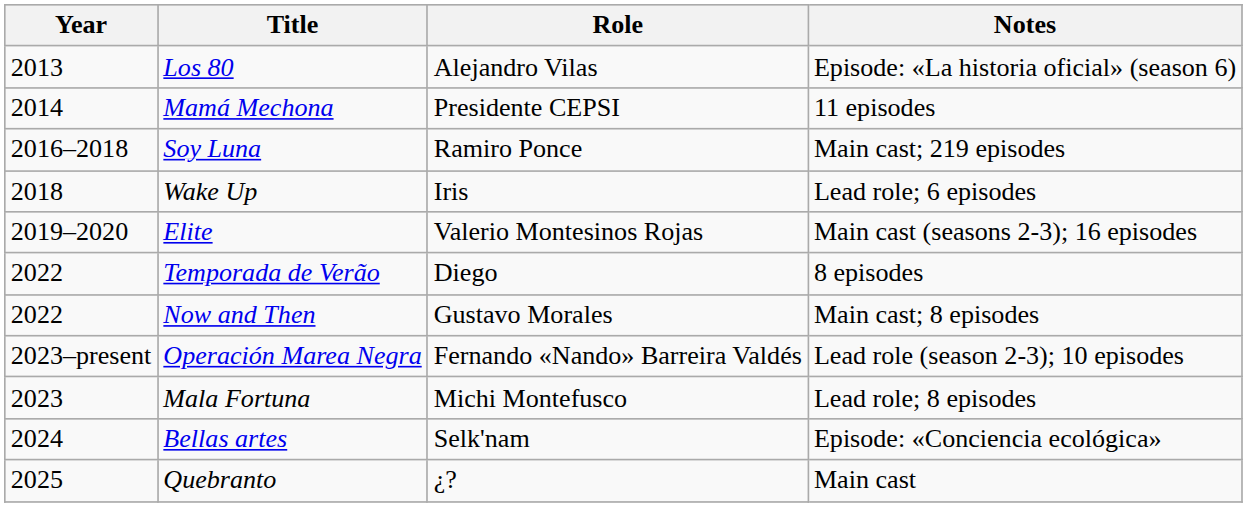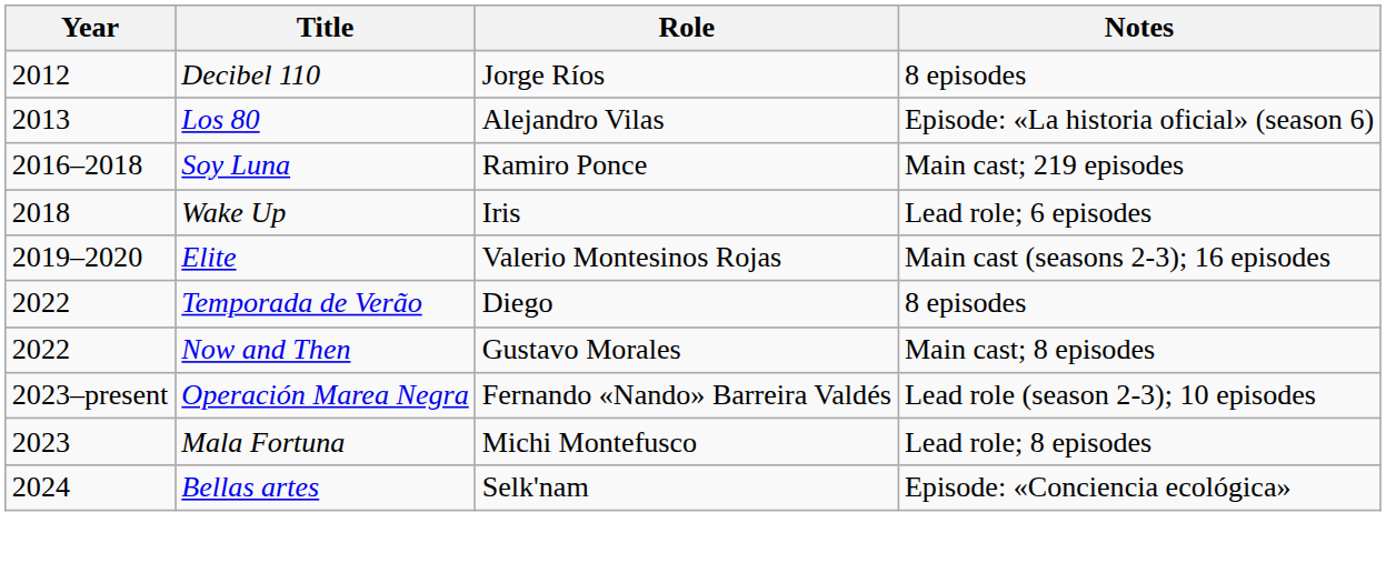 <table class="wikitable">
 <tr>
 <th>Year</th>
 <th>Title</th>
 <th>Role</th>
 <th>Notes</th>
 </tr>
 <tr>
+<td>2012</td>
+<td><em>Decibel 110</em></td>
+<td>Jorge Ríos</td>
+<td>8 episodes</td>
+</tr>
+<tr>
 <td>2013</td>
 <td><em><a href='#'>Los 80</a></em></td>
 <td>Alejandro Vilas</td>
 <td>Episode: «La historia oficial» (season 6)</td>
-</tr>
-<tr>
-<td>2014</td>
-<td><em><a href='#'>Mamá Mechona</a></em></td>
-<td>Presidente CEPSI</td>
-<td>11 episodes</td>
 </tr>
 <tr>
 <td>2016–2018</td>
 <td><em><a href='#'>Soy Luna</a></em></td>
 <td>Ramiro Ponce</td>
 <td>Main cast; 219 episodes</td>
 </tr>
 <tr>
 <td>2018</td>
 <td><em>Wake Up</em></td>
 <td>Iris</td>
 <td>Lead role; 6 episodes</td>
 </tr>
 <tr>
 <td>2019–2020</td>
 <td><em><a href='#'>Elite</a></em></td>
 <td>Valerio Montesinos Rojas</td>
 <td>Main cast (seasons 2-3); 16 episodes</td>
 </tr>
 <tr>
 <td>2022</td>
 <td><em><a href='#'>Temporada de Verão</a></em></td>
 <td>Diego</td>
 <td>8 episodes</td>
 </tr>
 <tr>
 <td>2022</td>
 <td><em><a href='#'>Now and Then</a></em></td>
 <td>Gustavo Morales</td>
 <td>Main cast; 8 episodes</td>
 </tr>
 <tr>
 <td>2023–present</td>
 <td><em><a href='#'>Operación Marea Negra</a></em></td>
 <td>Fernando «Nando» Barreira Valdés</td>
 <td>Lead role (season 2-3); 10 episodes</td>
 </tr>
 <tr>
 <td>2023</td>
 <td><em>Mala Fortuna</em></td>
 <td>Michi Montefusco</td>
 <td>Lead role; 8 episodes</td>
 </tr>
 <tr>
 <td>2024</td>
 <td><em><a href='#'>Bellas artes</a></em></td>
 <td>Selk'nam</td>
 <td>Episode: «Conciencia ecológica»</td>
 </tr>
-<tr>
-<td>2025</td>
-<td><em>Quebranto</em></td>
-<td>¿?</td>
-<td>Main cast</td>
-</tr>
 </table>
